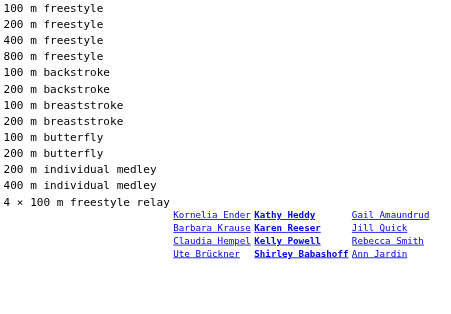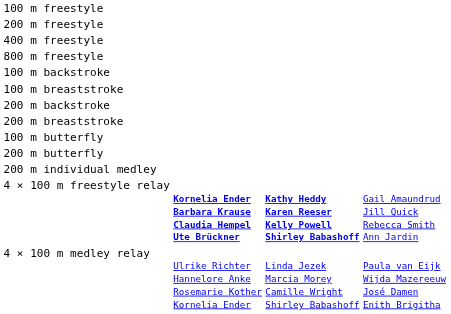 <table>
 <tr valign="top">
 <td>100 m freestyle</td>
 <td></td>
 <td></td>
 <td></td>
 </tr>
 <tr valign="top">
 <td>200 m freestyle</td>
 <td></td>
 <td></td>
 <td></td>
 </tr>
 <tr valign="top">
 <td>400 m freestyle</td>
 <td></td>
 <td></td>
 <td></td>
 </tr>
 <tr valign="top">
 <td>800 m freestyle</td>
 <td></td>
 <td></td>
 <td></td>
 </tr>
 <tr valign="top">
 <td>100 m backstroke</td>
 <td></td>
 <td></td>
 <td></td>
 </tr>
 <tr valign="top">
-<td>200 m backstroke</td>
+<td>100 m breaststroke</td>
 <td></td>
 <td></td>
 <td></td>
 </tr>
 <tr valign="top">
-<td>100 m breaststroke</td>
+<td>200 m backstroke</td>
 <td></td>
 <td></td>
 <td></td>
 </tr>
 <tr valign="top">
 <td>200 m breaststroke</td>
 <td></td>
 <td></td>
 <td></td>
 </tr>
 <tr valign="top">
 <td>100 m butterfly</td>
 <td></td>
 <td></td>
 <td></td>
 </tr>
 <tr valign="top">
 <td>200 m butterfly</td>
 <td></td>
 <td></td>
 <td></td>
 </tr>
 <tr valign="top">
 <td>200 m individual medley</td>
 <td></td>
 <td></td>
 <td></td>
 </tr>
 <tr valign="top">
-<td>400 m individual medley</td>
-<td></td>
-<td></td>
-<td></td>
-</tr>
-<tr valign="top">
 <td>4 × 100 m freestyle relay</td>
-<td><br><small><a href='#'>Kornelia Ender</a><br><a href='#'>Barbara Krause</a><br><a href='#'>Claudia Hempel</a><br><a href='#'>Ute Brückner</a></small></td>
+<td><strong><br><small><a href='#'>Kornelia Ender</a><br><a href='#'>Barbara Krause</a><br><a href='#'>Claudia Hempel</a><br><a href='#'>Ute Brückner</a></small></strong></td>
 <td><strong><br><small><a href='#'>Kathy Heddy</a><br><a href='#'>Karen Reeser</a><br><a href='#'>Kelly Powell</a><br><a href='#'>Shirley Babashoff</a></small></strong></td>
 <td><br><small><a href='#'>Gail Amaundrud</a><br><a href='#'>Jill Quick</a><br><a href='#'>Rebecca Smith</a><br><a href='#'>Ann Jardin</a></small></td>
 </tr>
+<tr valign="top">
+<td>4 × 100 m medley relay</td>
+<td><br><small><a href='#'>Ulrike Richter</a><br><a href='#'>Hannelore Anke</a><br><a href='#'>Rosemarie Kother</a><br><a href='#'>Kornelia Ender</a></small></td>
+<td><br><small><a href='#'>Linda Jezek</a><br><a href='#'>Marcia Morey</a><br><a href='#'>Camille Wright</a><br><a href='#'>Shirley Babashoff</a></small></td>
+<td><br><small><a href='#'>Paula van Eijk</a><br><a href='#'>Wijda Mazereeuw</a><br><a href='#'>José Damen</a><br><a href='#'>Enith Brigitha</a></small></td>
+</tr>
 </table>
